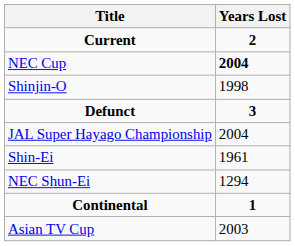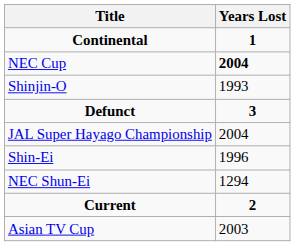 <table class="wikitable">
 <tr>
 <th>Title</th>
 <th>Years Lost</th>
 </tr>
 <tr>
-<td align="center"><strong>Current</strong></td>
-<td align="center"><strong>2</strong></td>
+<td align="center"><strong>Continental</strong></td>
+<td align="center"><strong>1</strong></td>
 </tr>
 <tr>
 <td> <a href='#'>NEC Cup</a></td>
 <td><strong>2004</strong></td>
 </tr>
 <tr>
 <td> <a href='#'>Shinjin-O</a></td>
-<td>1998</td>
+<td>1993</td>
 </tr>
 <tr>
 <td align="center"><strong>Defunct</strong></td>
 <td align="center"><strong>3</strong></td>
 </tr>
 <tr>
 <td> <a href='#'>JAL Super Hayago Championship</a></td>
 <td>2004</td>
 </tr>
 <tr>
 <td> <a href='#'>Shin-Ei</a></td>
-<td>1961</td>
+<td>1996</td>
 </tr>
 <tr>
 <td> <a href='#'>NEC Shun-Ei</a></td>
 <td>1294</td>
 </tr>
 <tr>
-<td align="center"><strong>Continental</strong></td>
-<td align="center"><strong>1</strong></td>
+<td align="center"><strong>Current</strong></td>
+<td align="center"><strong>2</strong></td>
 </tr>
 <tr>
 <td>    <a href='#'>Asian TV Cup</a></td>
 <td>2003</td>
 </tr>
 </table>
